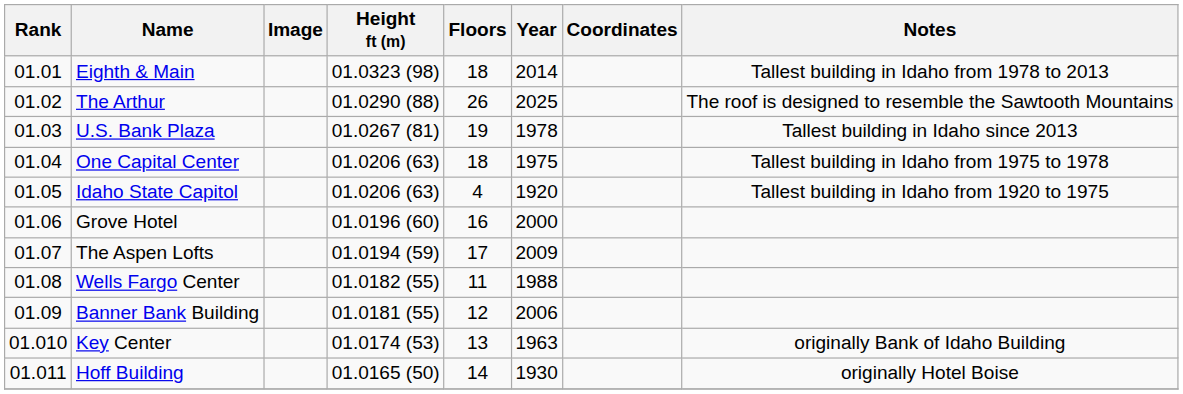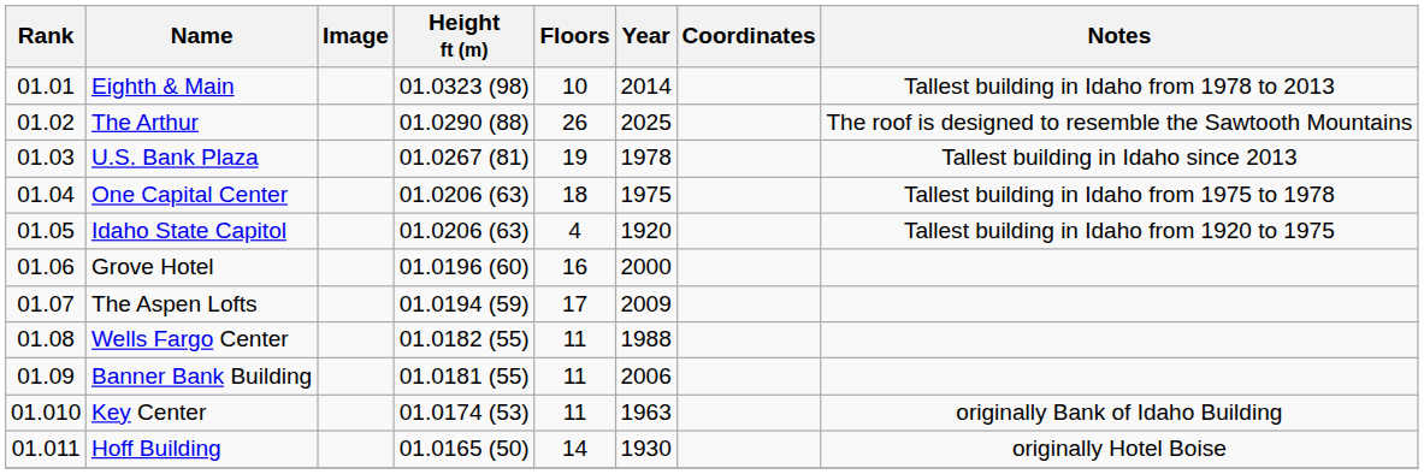 <table class="wikitable sortable">
 <tr>
 <th scope=col>Rank</th>
 <th scope=col>Name</th>
 <th scope=col class="unsortable">Image</th>
 <th scope=col>Height<br><small>ft (m)</small></th>
 <th scope=col>Floors</th>
 <th scope=col>Year</th>
 <th scope=col>Coordinates</th>
 <th scope=col class="unsortable">Notes</th>
 </tr>
 <tr>
 <td align="center"><span>01.0</span>1</td>
 <td><a href='#'>Eighth & Main</a></td>
 <td></td>
 <td align="center"><span>01.0</span>323 (98)</td>
-<td align="center">18</td>
+<td align="center">10</td>
 <td align="center">2014</td>
 <td align="center"></td>
 <td align="center">Tallest building in Idaho from 1978 to 2013</td>
 </tr>
 <tr>
 <td align="center"><span>01.0</span>2</td>
 <td><a href='#'>The Arthur</a></td>
 <td></td>
 <td align="center"><span>01.0</span>290 (88)</td>
 <td align="center">26</td>
 <td align="center">2025</td>
 <td align="center"></td>
 <td align="center">The roof is designed to resemble the Sawtooth Mountains</td>
 </tr>
 <tr>
 <td align="center"><span>01.0</span>3</td>
 <td><a href='#'>U.S. Bank Plaza</a></td>
 <td></td>
 <td align="center"><span>01.0</span>267 (81)</td>
 <td align="center">19</td>
 <td align="center">1978</td>
 <td align="center"></td>
 <td align="center">Tallest building in Idaho since 2013</td>
 </tr>
 <tr>
 <td align="center"><span>01.0</span>4</td>
 <td><a href='#'>One Capital Center</a></td>
 <td></td>
 <td align="center"><span>01.0</span>206 (63)</td>
 <td align="center">18</td>
 <td align="center">1975</td>
 <td align="center"></td>
 <td align="center">Tallest building in Idaho from 1975 to 1978</td>
 </tr>
 <tr>
 <td align="center"><span>01.0</span>5</td>
 <td><a href='#'>Idaho State Capitol</a></td>
 <td></td>
 <td align="center"><span>01.0</span>206 (63)</td>
 <td align="center">4</td>
 <td align="center">1920</td>
 <td align="center"></td>
 <td align="center">Tallest building in Idaho from 1920 to 1975</td>
 </tr>
 <tr>
 <td align="center"><span>01.0</span>6</td>
 <td>Grove Hotel</td>
 <td></td>
 <td align="center"><span>01.0</span>196 (60)</td>
 <td align="center">16</td>
 <td align="center">2000</td>
 <td align="center"></td>
 <td align="center"></td>
 </tr>
 <tr>
 <td align="center"><span>01.0</span>7</td>
 <td>The Aspen Lofts</td>
 <td></td>
 <td align="center"><span>01.0</span>194 (59)</td>
 <td align="center">17</td>
 <td align="center">2009</td>
 <td align="center"></td>
 <td align="center"></td>
 </tr>
 <tr>
 <td align="center"><span>01.0</span>8</td>
 <td><a href='#'>Wells Fargo</a> Center</td>
 <td></td>
 <td align="center"><span>01.0</span>182 (55)</td>
 <td align="center">11</td>
 <td align="center">1988</td>
 <td align="center"></td>
 <td align="center"></td>
 </tr>
 <tr>
 <td align="center"><span>01.0</span>9</td>
 <td><a href='#'>Banner Bank</a> Building</td>
 <td></td>
 <td align="center"><span>01.0</span>181 (55)</td>
-<td align="center">12</td>
+<td align="center">11</td>
 <td align="center">2006</td>
 <td align="center"></td>
 <td align="center"></td>
 </tr>
 <tr>
 <td align="center"><span>01.0</span>10</td>
 <td><a href='#'>Key</a> Center</td>
 <td></td>
 <td align="center"><span>01.0</span>174 (53)</td>
-<td align="center">13</td>
+<td align="center">11</td>
 <td align="center">1963</td>
 <td align="center"></td>
 <td align="center">originally Bank of Idaho Building</td>
 </tr>
 <tr>
 <td align="center"><span>01.0</span>11</td>
 <td><a href='#'>Hoff Building</a></td>
 <td></td>
 <td align="center"><span>01.0</span>165 (50)</td>
 <td align="center">14</td>
 <td align="center">1930</td>
 <td align="center"></td>
 <td align="center">originally Hotel Boise</td>
 </tr>
 <tr>
 </tr>
 </table>
